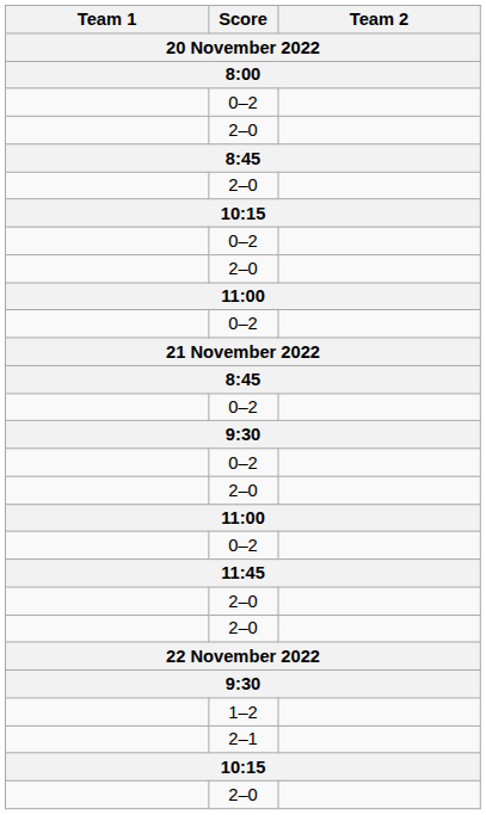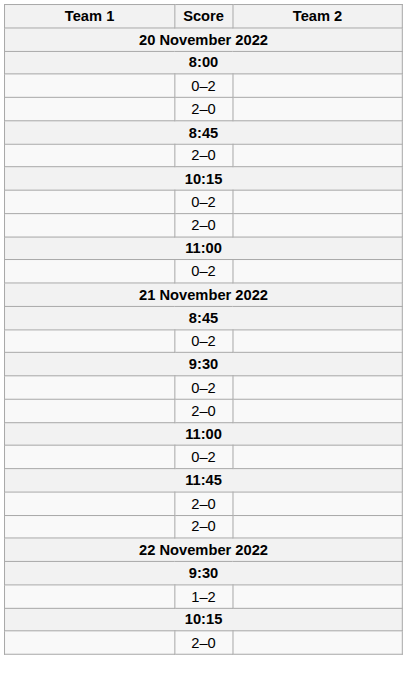 <table class="wikitable" style="text-align: center; font-size:90% ">
 <tr>
 <th align="right" width="160">Team 1</th>
 <th width="50">Score</th>
 <th align="left" width="160">Team 2</th>
 </tr>
 <tr>
 <th colspan=3>20 November 2022</th>
 </tr>
 <tr>
 <th colspan=3>8:00</th>
 </tr>
 <tr>
 <td align=right></td>
 <td align=center>0–2</td>
 <td align=left></td>
 </tr>
 <tr>
 <td align=right></td>
 <td align=center>2–0</td>
 <td align=left></td>
 </tr>
 <tr>
 <th colspan=3>8:45</th>
 </tr>
 <tr>
 <td align=right></td>
 <td align=center>2–0</td>
 <td align=left></td>
 </tr>
 <tr>
 <th colspan=3>10:15</th>
 </tr>
 <tr>
 <td align=right></td>
 <td align=center>0–2</td>
 <td align=left></td>
 </tr>
 <tr>
 <td align=right></td>
 <td align=center>2–0</td>
 <td align=left></td>
 </tr>
 <tr>
 <th colspan=3>11:00</th>
 </tr>
 <tr>
 <td align=right></td>
 <td align=center>0–2</td>
 <td align=left></td>
 </tr>
 <tr>
 <th colspan=3>21 November 2022</th>
 </tr>
 <tr>
 <th colspan=3>8:45</th>
 </tr>
 <tr>
 <td align=right></td>
 <td align=center>0–2</td>
 <td align=left></td>
 </tr>
 <tr>
 <th colspan=3>9:30</th>
 </tr>
 <tr>
 <td align=right></td>
 <td align=center>0–2</td>
 <td align=left></td>
 </tr>
 <tr>
 <td align=right></td>
 <td align=center>2–0</td>
 <td align=left></td>
 </tr>
 <tr>
 <th colspan=3>11:00</th>
 </tr>
 <tr>
 <td align=right></td>
 <td align=center>0–2</td>
 <td align=left></td>
 </tr>
 <tr>
 <th colspan=3>11:45</th>
 </tr>
 <tr>
 <td align=right></td>
 <td align=center>2–0</td>
 <td align=left></td>
 </tr>
 <tr>
 <td align=right></td>
 <td align=center>2–0</td>
 <td align=left></td>
 </tr>
 <tr>
 <th colspan=3>22 November 2022</th>
 </tr>
 <tr>
 <th colspan=3>9:30</th>
 </tr>
 <tr>
 <td align=right></td>
 <td align=center>1–2</td>
 <td align=left></td>
 </tr>
 <tr>
-<td align=right></td>
-<td align=center>2–1</td>
-<td align=left></td>
-</tr>
-<tr>
 <th colspan=3>10:15</th>
 </tr>
 <tr>
 <td align=right></td>
 <td align=center>2–0</td>
 <td align=left></td>
 </tr>
 </table>
